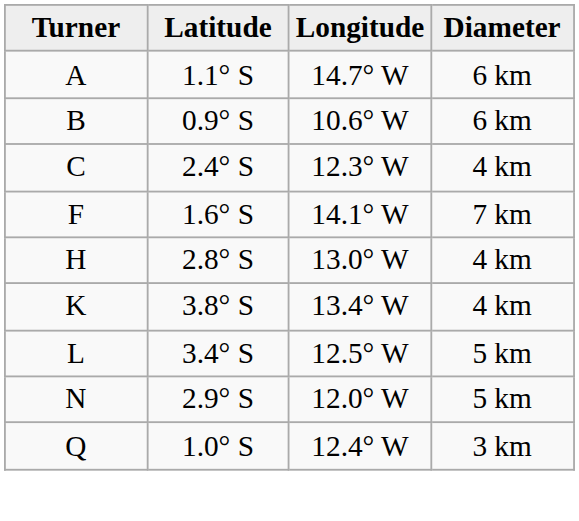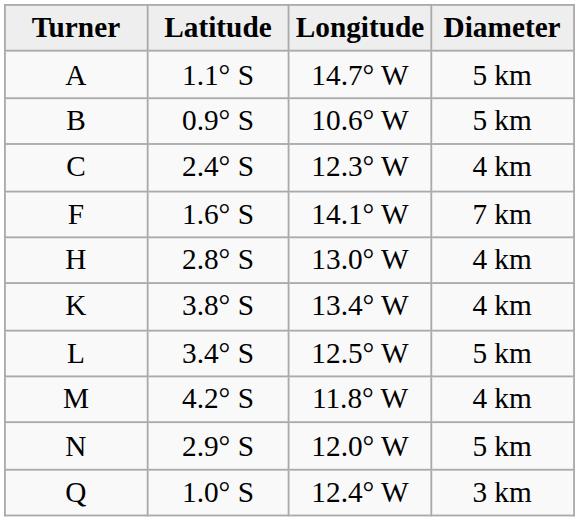 <table class="wikitable">
 <tr>
 <th width="25%" style="background:#eeeeee;">Turner</th>
 <th width="25%" style="background:#eeeeee;">Latitude</th>
 <th width="25%" style="background:#eeeeee;">Longitude</th>
 <th width="25%" style="background:#eeeeee;">Diameter</th>
 </tr>
 <tr>
 <td align="center">A</td>
 <td align="center">1.1° S</td>
 <td align="center">14.7° W</td>
-<td align="center">6 km</td>
+<td align="center">5 km</td>
 </tr>
 <tr>
 <td align="center">B</td>
 <td align="center">0.9° S</td>
 <td align="center">10.6° W</td>
-<td align="center">6 km</td>
+<td align="center">5 km</td>
 </tr>
 <tr>
 <td align="center">C</td>
 <td align="center">2.4° S</td>
 <td align="center">12.3° W</td>
 <td align="center">4 km</td>
 </tr>
 <tr>
 <td align="center">F</td>
 <td align="center">1.6° S</td>
 <td align="center">14.1° W</td>
 <td align="center">7 km</td>
 </tr>
 <tr>
 <td align="center">H</td>
 <td align="center">2.8° S</td>
 <td align="center">13.0° W</td>
 <td align="center">4 km</td>
 </tr>
 <tr>
 <td align="center">K</td>
 <td align="center">3.8° S</td>
 <td align="center">13.4° W</td>
 <td align="center">4 km</td>
 </tr>
 <tr>
 <td align="center">L</td>
 <td align="center">3.4° S</td>
 <td align="center">12.5° W</td>
 <td align="center">5 km</td>
 </tr>
 <tr>
+<td align="center">M</td>
+<td align="center">4.2° S</td>
+<td align="center">11.8° W</td>
+<td align="center">4 km</td>
+</tr>
+<tr>
 <td align="center">N</td>
 <td align="center">2.9° S</td>
 <td align="center">12.0° W</td>
 <td align="center">5 km</td>
 </tr>
 <tr>
 <td align="center">Q</td>
 <td align="center">1.0° S</td>
 <td align="center">12.4° W</td>
 <td align="center">3 km</td>
 </tr>
 </table>
